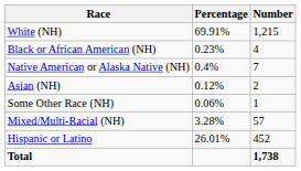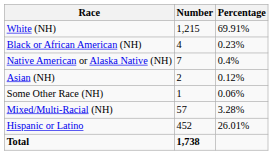 <table class="wikitable">
 <tr>
 <th>Race</th>
+<th>Number</th>
 <th>Percentage</th>
-<th>Number</th>
 </tr>
 <tr>
 <td><a href='#'>White</a> (NH)</td>
+<td>1,215</td>
 <td>69.91%</td>
-<td>1,215</td>
 </tr>
 <tr>
 <td><a href='#'>Black or African American</a> (NH)</td>
+<td>4</td>
 <td>0.23%</td>
-<td>4</td>
 </tr>
 <tr>
 <td><a href='#'>Native American</a> or <a href='#'>Alaska Native</a> (NH)</td>
+<td>7</td>
 <td>0.4%</td>
-<td>7</td>
 </tr>
 <tr>
 <td><a href='#'>Asian</a> (NH)</td>
+<td>2</td>
 <td>0.12%</td>
-<td>2</td>
 </tr>
 <tr>
 <td>Some Other Race (NH)</td>
+<td>1</td>
 <td>0.06%</td>
-<td>1</td>
 </tr>
 <tr>
 <td><a href='#'>Mixed/Multi-Racial</a> (NH)</td>
+<td>57</td>
 <td>3.28%</td>
-<td>57</td>
 </tr>
 <tr>
 <td><a href='#'>Hispanic or Latino</a></td>
+<td>452</td>
 <td>26.01%</td>
-<td>452</td>
 </tr>
 <tr>
 <td><strong>Total</strong></td>
+<td><strong>1,738</strong></td>
 <td></td>
-<td><strong>1,738</strong></td>
 </tr>
 </table>
